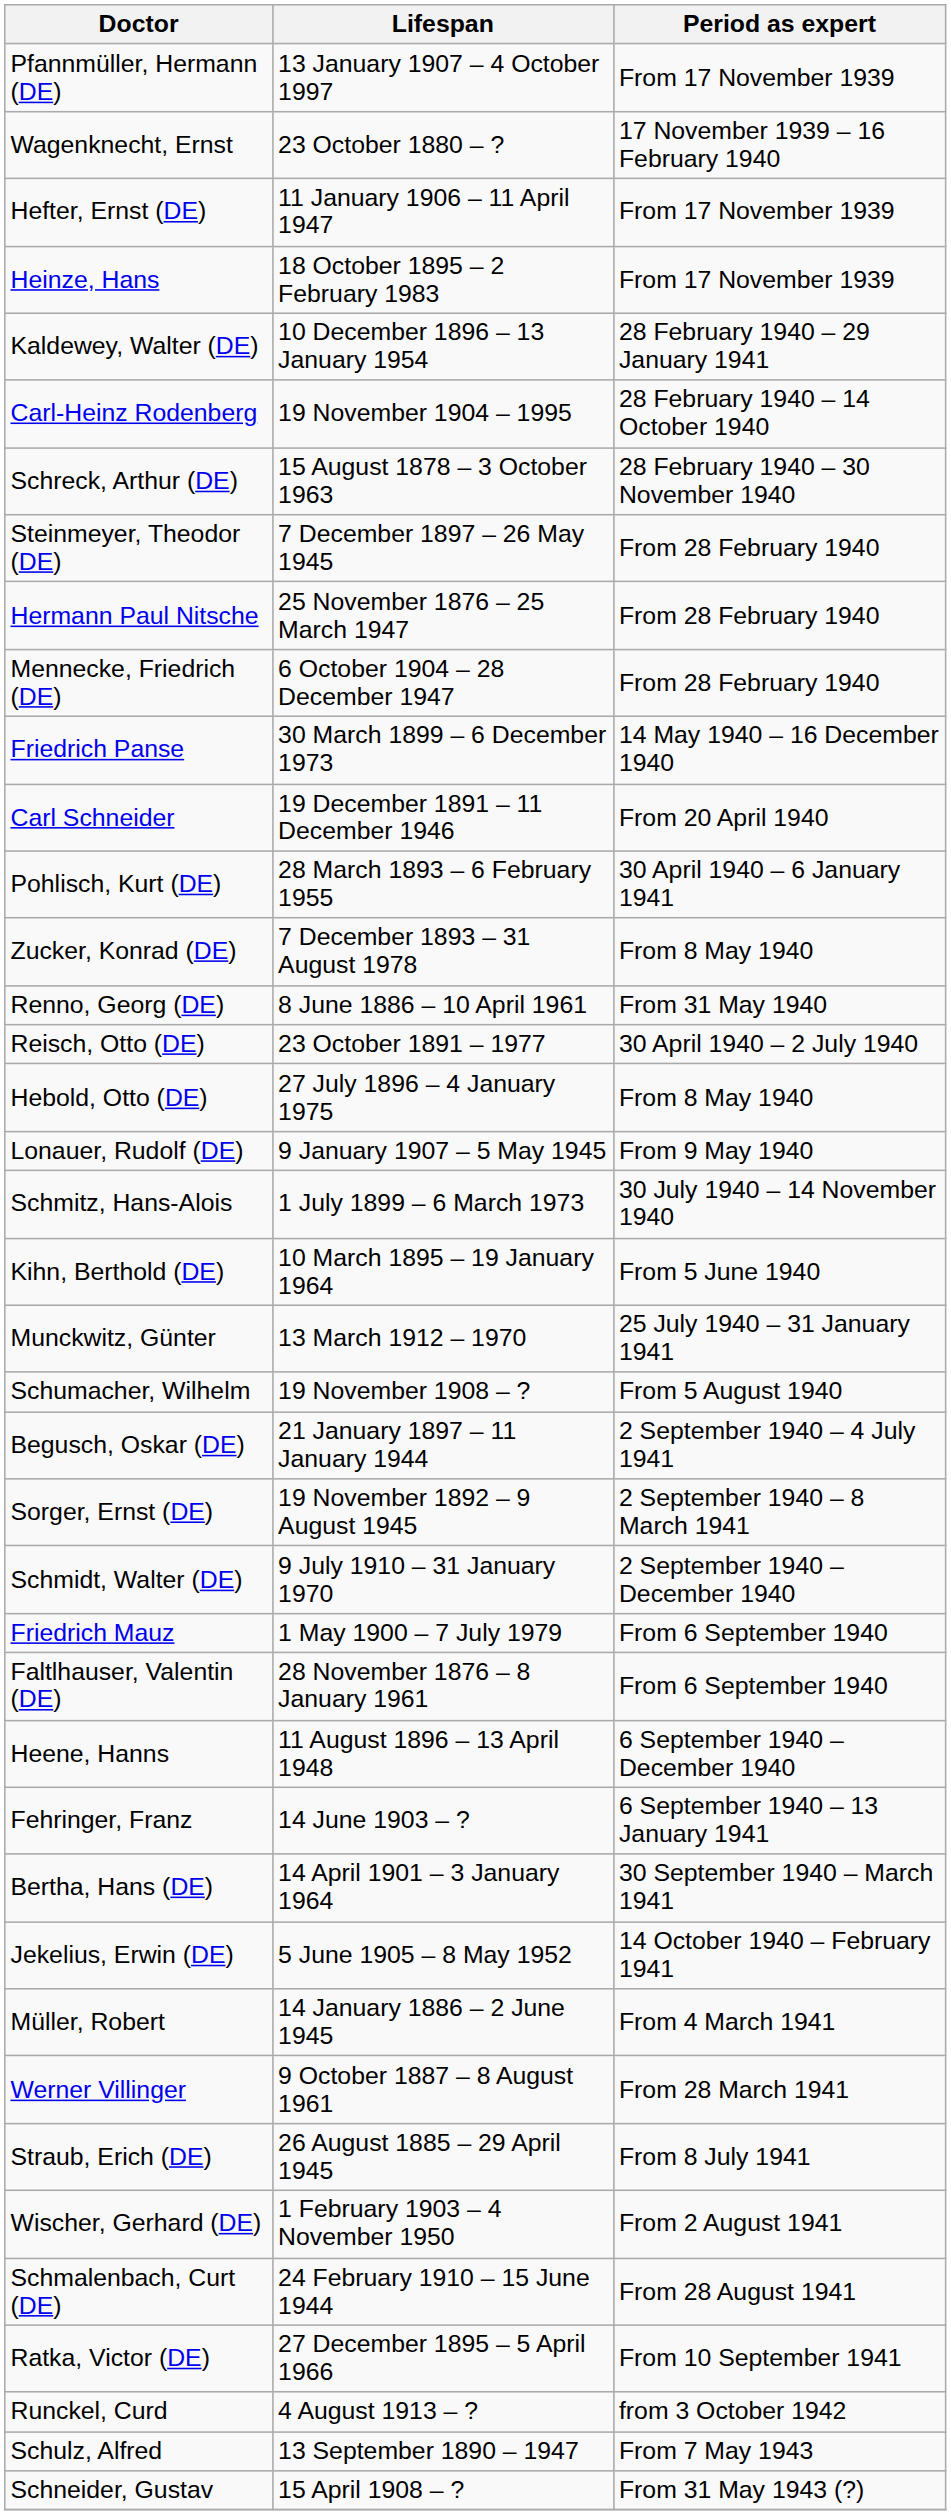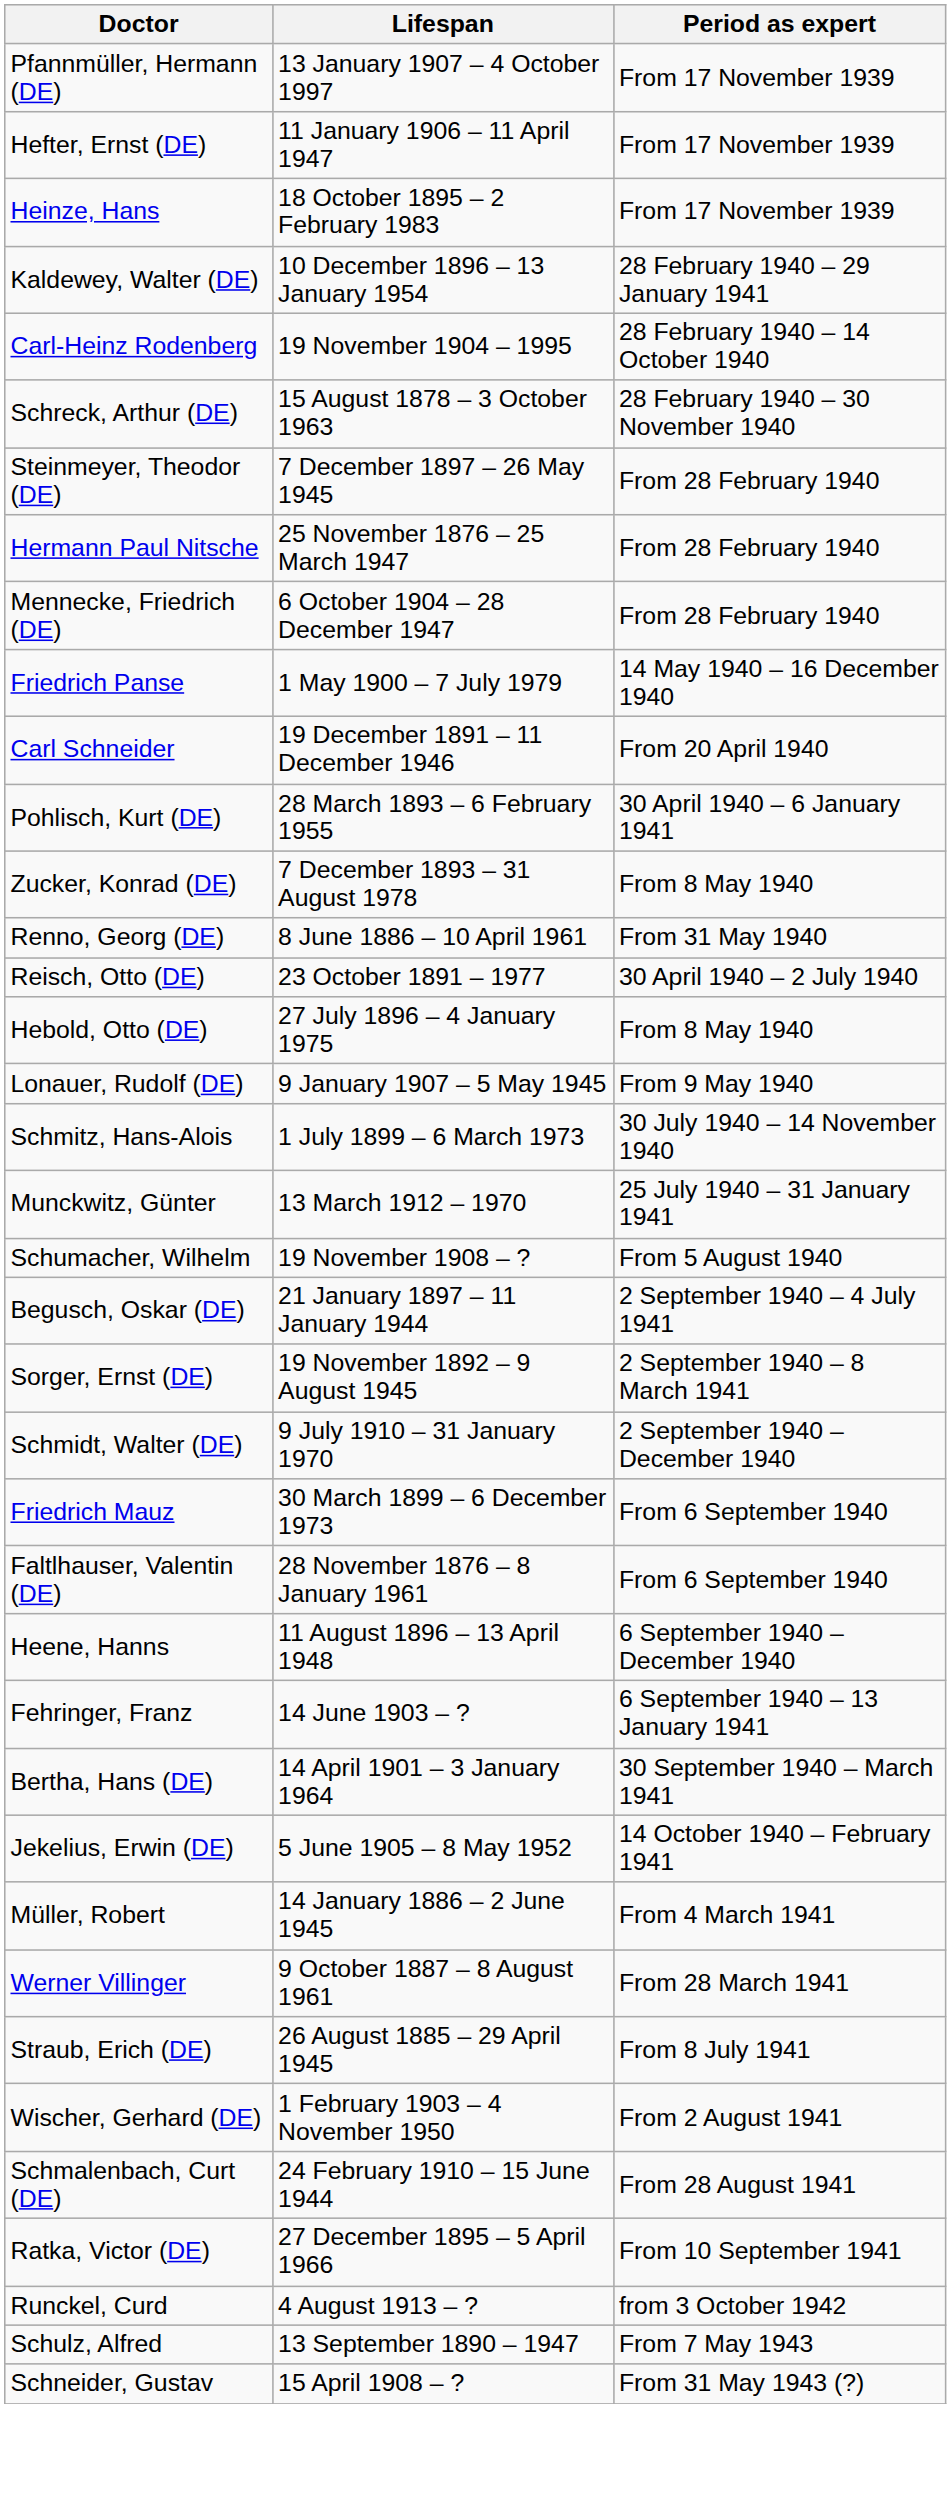 <table class="wikitable sortable">
 <tr>
 <th>Doctor</th>
 <th>Lifespan</th>
 <th>Period as expert</th>
 </tr>
 <tr>
 <td>Pfannmüller, Hermann (<a href='#'>DE</a>)</td>
 <td>13 January 1907 – 4 October 1997</td>
 <td>From 17 November 1939</td>
-</tr>
-<tr>
-<td>Wagenknecht, Ernst</td>
-<td>23 October 1880 – ?</td>
-<td>17 November 1939 – 16 February 1940</td>
 </tr>
 <tr>
 <td>Hefter, Ernst (<a href='#'>DE</a>)</td>
 <td>11 January 1906 – 11 April 1947</td>
 <td>From 17 November 1939</td>
 </tr>
 <tr>
 <td><a href='#'>Heinze, Hans</a></td>
 <td>18 October 1895 – 2 February 1983</td>
 <td>From 17 November 1939</td>
 </tr>
 <tr>
 <td>Kaldewey, Walter (<a href='#'>DE</a>)</td>
 <td>10 December 1896 – 13 January 1954</td>
 <td>28 February 1940 – 29 January 1941</td>
 </tr>
 <tr>
 <td><a href='#'>Carl-Heinz Rodenberg</a></td>
 <td>19 November 1904 – 1995</td>
 <td>28 February 1940 – 14 October 1940</td>
 </tr>
 <tr>
 <td>Schreck, Arthur (<a href='#'>DE</a>)</td>
 <td>15 August 1878 – 3 October 1963</td>
 <td>28 February 1940 – 30 November 1940</td>
 </tr>
 <tr>
 <td>Steinmeyer, Theodor (<a href='#'>DE</a>)</td>
 <td>7 December 1897 – 26 May 1945</td>
 <td>From 28 February 1940</td>
 </tr>
 <tr>
 <td><a href='#'>Hermann Paul Nitsche</a></td>
 <td>25 November 1876 – 25 March 1947</td>
 <td>From 28 February 1940</td>
 </tr>
 <tr>
 <td>Mennecke, Friedrich (<a href='#'>DE</a>)</td>
 <td>6 October 1904 – 28 December 1947</td>
 <td>From 28 February 1940</td>
 </tr>
 <tr>
 <td><a href='#'>Friedrich Panse</a></td>
-<td>30 March 1899 – 6 December 1973</td>
+<td>1 May 1900 – 7 July 1979</td>
 <td>14 May 1940 – 16 December 1940</td>
 </tr>
 <tr>
 <td><a href='#'>Carl Schneider</a></td>
 <td>19 December 1891 – 11 December 1946</td>
 <td>From 20 April 1940</td>
 </tr>
 <tr>
 <td>Pohlisch, Kurt (<a href='#'>DE</a>)</td>
 <td>28 March 1893 – 6 February 1955</td>
 <td>30 April 1940 – 6 January 1941</td>
 </tr>
 <tr>
 <td>Zucker, Konrad (<a href='#'>DE</a>)</td>
 <td>7 December 1893 – 31 August 1978</td>
 <td>From 8 May 1940</td>
 </tr>
 <tr>
 <td>Renno, Georg  (<a href='#'>DE</a>)</td>
 <td>8 June 1886 – 10 April 1961</td>
 <td>From 31 May 1940</td>
 </tr>
 <tr>
 <td>Reisch, Otto (<a href='#'>DE</a>)</td>
 <td>23 October 1891 – 1977</td>
 <td>30 April 1940 – 2 July 1940</td>
 </tr>
 <tr>
 <td>Hebold, Otto (<a href='#'>DE</a>)</td>
 <td>27 July 1896 – 4 January 1975</td>
 <td>From 8 May 1940</td>
 </tr>
 <tr>
 <td>Lonauer, Rudolf (<a href='#'>DE</a>)</td>
 <td>9 January 1907 – 5 May 1945</td>
 <td>From 9 May 1940</td>
 </tr>
 <tr>
 <td>Schmitz, Hans-Alois</td>
 <td>1 July 1899 – 6 March 1973</td>
 <td>30 July 1940 – 14 November 1940</td>
 </tr>
 <tr>
-<td>Kihn, Berthold (<a href='#'>DE</a>)</td>
-<td>10 March 1895 – 19 January 1964</td>
-<td>From 5 June 1940</td>
-</tr>
-<tr>
 <td>Munckwitz, Günter</td>
 <td>13 March 1912 – 1970</td>
 <td>25 July 1940 – 31 January 1941</td>
 </tr>
 <tr>
 <td>Schumacher, Wilhelm</td>
 <td>19 November 1908 – ?</td>
 <td>From 5 August 1940</td>
 </tr>
 <tr>
 <td>Begusch, Oskar (<a href='#'>DE</a>)</td>
 <td>21 January 1897 – 11 January 1944</td>
 <td>2 September 1940 – 4 July 1941</td>
 </tr>
 <tr>
 <td>Sorger, Ernst (<a href='#'>DE</a>)</td>
 <td>19 November 1892 – 9 August 1945</td>
 <td>2 September 1940 – 8 March 1941</td>
 </tr>
 <tr>
 <td>Schmidt, Walter (<a href='#'>DE</a>)</td>
 <td>9 July 1910 – 31 January 1970</td>
 <td>2 September 1940 – December 1940</td>
 </tr>
 <tr>
 <td><a href='#'>Friedrich Mauz</a></td>
-<td>1 May 1900 – 7 July 1979</td>
+<td>30 March 1899 – 6 December 1973</td>
 <td>From 6 September 1940</td>
 </tr>
 <tr>
 <td>Faltlhauser, Valentin (<a href='#'>DE</a>)</td>
 <td>28 November 1876 – 8 January 1961</td>
 <td>From 6 September 1940</td>
 </tr>
 <tr>
 <td>Heene, Hanns</td>
 <td>11 August 1896 – 13 April 1948</td>
 <td>6 September 1940 – December 1940</td>
 </tr>
 <tr>
 <td>Fehringer, Franz</td>
 <td>14 June 1903 – ?</td>
 <td>6 September 1940 – 13 January 1941</td>
 </tr>
 <tr>
 <td>Bertha, Hans (<a href='#'>DE</a>)</td>
 <td>14 April 1901 – 3 January 1964</td>
 <td>30 September 1940 – March 1941</td>
 </tr>
 <tr>
 <td>Jekelius, Erwin (<a href='#'>DE</a>)</td>
 <td>5 June 1905 – 8 May 1952</td>
 <td>14 October 1940 – February 1941</td>
 </tr>
 <tr>
 <td>Müller, Robert</td>
 <td>14 January 1886 – 2 June 1945</td>
 <td>From 4 March 1941</td>
 </tr>
 <tr>
 <td><a href='#'>Werner Villinger</a></td>
 <td>9 October 1887 – 8 August 1961</td>
 <td>From 28 March 1941</td>
 </tr>
 <tr>
 <td>Straub, Erich (<a href='#'>DE</a>)</td>
 <td>26 August 1885 – 29 April 1945</td>
 <td>From 8 July 1941</td>
 </tr>
 <tr>
 <td>Wischer, Gerhard (<a href='#'>DE</a>)</td>
 <td>1 February 1903 – 4 November 1950</td>
 <td>From 2 August 1941</td>
 </tr>
 <tr>
 <td>Schmalenbach, Curt (<a href='#'>DE</a>)</td>
 <td>24 February 1910 – 15 June 1944</td>
 <td>From 28 August 1941</td>
 </tr>
 <tr>
 <td>Ratka, Victor (<a href='#'>DE</a>)</td>
 <td>27 December 1895 – 5 April 1966</td>
 <td>From 10 September 1941</td>
 </tr>
 <tr>
 <td>Runckel, Curd</td>
 <td>4 August 1913 – ?</td>
 <td>from 3 October 1942</td>
 </tr>
 <tr>
 <td>Schulz, Alfred</td>
 <td>13 September 1890 – 1947</td>
 <td>From 7 May 1943</td>
 </tr>
 <tr>
 <td>Schneider, Gustav</td>
 <td>15 April 1908 – ?</td>
 <td>From 31 May 1943 (?)</td>
 </tr>
 <tr>
 </tr>
 </table>
